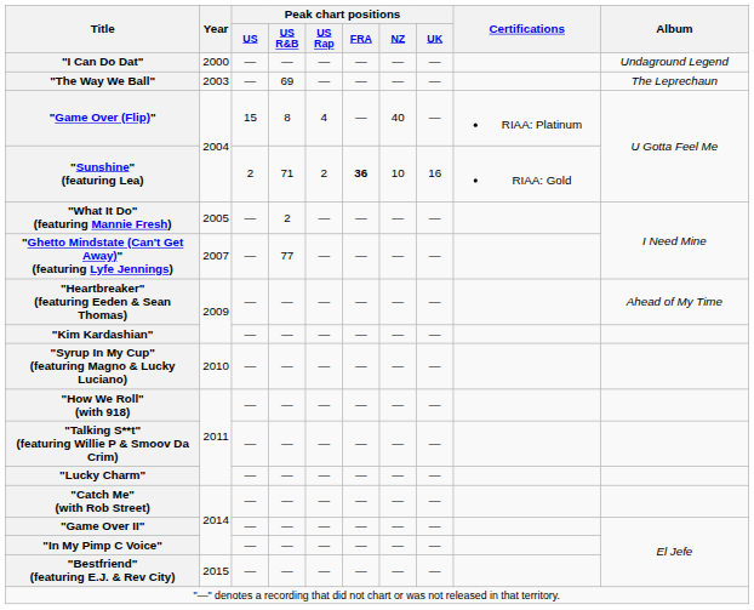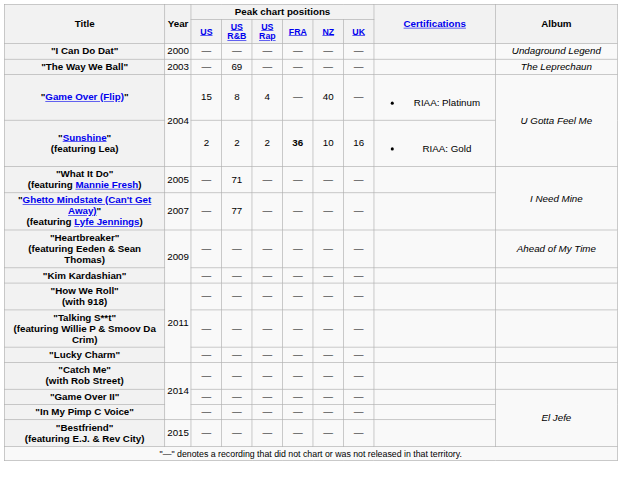 <table class="wikitable plainrowheaders" style="text-align:center;">
 <tr>
 <th scope="col" rowspan="2" style="width:16em;">Title</th>
 <th scope="col" rowspan="2">Year</th>
 <th scope="col" colspan="6">Peak chart positions</th>
 <th scope="col" rowspan="2" style="width:12em;"><a href='#'>Certifications</a></th>
 <th scope="col" rowspan="2" style="width:12em;">Album</th>
 </tr>
 <tr>
 <th style="width:3em; font-size:90%"><a href='#'>US</a><br></th>
 <th style="width:3em; font-size:90%"><a href='#'>US<br>R&B</a></th>
 <th style="width:3em; font-size:90%"><a href='#'>US<br>Rap</a></th>
 <th style="width:3em; font-size:90%"><a href='#'>FRA</a></th>
 <th style="width:3em; font-size:90%"><a href='#'>NZ</a></th>
 <th style="width:3em; font-size:90%"><a href='#'>UK</a></th>
 </tr>
 <tr>
 <th scope="row">"I Can Do Dat"</th>
 <td>2000</td>
 <td>—</td>
 <td>—</td>
 <td>—</td>
 <td>—</td>
 <td>—</td>
 <td>—</td>
 <td></td>
 <td><em>Undaground Legend</em></td>
 </tr>
 <tr>
 <th scope="row">"The Way We Ball"</th>
 <td>2003</td>
 <td>—</td>
 <td>69</td>
 <td>—</td>
 <td>—</td>
 <td>—</td>
 <td>—</td>
 <td></td>
 <td><em>The Leprechaun</em></td>
 </tr>
 <tr>
 <th scope="row">"<a href='#'>Game Over (Flip)</a>"</th>
 <td rowspan="2">2004</td>
 <td>15</td>
 <td>8</td>
 <td>4</td>
 <td>—</td>
 <td>40</td>
 <td>—</td>
 <td><br><ul><li>RIAA: Platinum</li></ul></td>
 <td rowspan="2"><em>U Gotta Feel Me</em></td>
 </tr>
 <tr>
 <th scope="row">"<a href='#'>Sunshine</a>"<br><span>(featuring Lea)</span></th>
 <td>2</td>
-<td>71</td>
+<td>2</td>
 <td>2</td>
 <td><strong>36</strong></td>
 <td>10</td>
 <td>16</td>
 <td><br><ul><li>RIAA: Gold</li></ul></td>
 </tr>
 <tr>
 <th scope="row">"What It Do"<br><span>(featuring <a href='#'>Mannie Fresh</a>)</span></th>
 <td>2005</td>
 <td>—</td>
-<td>2</td>
+<td>71</td>
 <td>—</td>
 <td>—</td>
 <td>—</td>
 <td>—</td>
 <td></td>
 <td rowspan="2"><em>I Need Mine</em></td>
 </tr>
 <tr>
 <th scope="row">"<a href='#'>Ghetto Mindstate (Can't Get Away)</a>"<br><span>(featuring <a href='#'>Lyfe Jennings</a>)</span></th>
 <td>2007</td>
 <td>—</td>
 <td>77</td>
 <td>—</td>
 <td>—</td>
 <td>—</td>
 <td>—</td>
 <td></td>
 </tr>
 <tr>
 <th scope="row">"Heartbreaker"<br><span>(featuring Eeden & Sean Thomas)</span></th>
 <td rowspan="2">2009</td>
 <td>—</td>
 <td>—</td>
 <td>—</td>
 <td>—</td>
 <td>—</td>
 <td>—</td>
 <td></td>
 <td><em>Ahead of My Time</em></td>
 </tr>
 <tr>
 <th scope="row">"Kim Kardashian"</th>
-<td>—</td>
-<td>—</td>
-<td>—</td>
-<td>—</td>
-<td>—</td>
-<td>—</td>
-<td></td>
-<td></td>
-</tr>
-<tr>
-<th scope="row">"Syrup In My Cup"<br><span>(featuring Magno & Lucky Luciano)</span></th>
-<td>2010</td>
 <td>—</td>
 <td>—</td>
 <td>—</td>
 <td>—</td>
 <td>—</td>
 <td>—</td>
 <td></td>
 <td></td>
 </tr>
 <tr>
 <th scope="row">"How We Roll"<br><span>(with 918)</span></th>
 <td rowspan="3">2011</td>
 <td>—</td>
 <td>—</td>
 <td>—</td>
 <td>—</td>
 <td>—</td>
 <td>—</td>
 <td></td>
 <td></td>
 </tr>
 <tr>
 <th scope="row">"Talking S**t"<br><span>(featuring Willie P & Smoov Da Crim)</span></th>
 <td>—</td>
 <td>—</td>
 <td>—</td>
 <td>—</td>
 <td>—</td>
 <td>—</td>
 <td></td>
 <td></td>
 </tr>
 <tr>
 <th scope="row">"Lucky Charm"</th>
 <td>—</td>
 <td>—</td>
 <td>—</td>
 <td>—</td>
 <td>—</td>
 <td>—</td>
 <td></td>
 <td></td>
 </tr>
 <tr>
 <th scope="row">"Catch Me"<br><span>(with Rob Street)</span></th>
 <td rowspan="3">2014</td>
 <td>—</td>
 <td>—</td>
 <td>—</td>
 <td>—</td>
 <td>—</td>
 <td>—</td>
 <td></td>
 <td></td>
 </tr>
 <tr>
 <th scope="row">"Game Over II"</th>
 <td>—</td>
 <td>—</td>
 <td>—</td>
 <td>—</td>
 <td>—</td>
 <td>—</td>
 <td></td>
 <td rowspan="3"><em>El Jefe</em></td>
 </tr>
 <tr>
 <th scope="row">"In My Pimp C Voice"</th>
 <td>—</td>
 <td>—</td>
 <td>—</td>
 <td>—</td>
 <td>—</td>
 <td>—</td>
 <td></td>
 </tr>
 <tr>
 <th scope="row">"Bestfriend"<br><span>(featuring E.J. & Rev City)</span></th>
 <td rowspan="1">2015</td>
 <td>—</td>
 <td>—</td>
 <td>—</td>
 <td>—</td>
 <td>—</td>
 <td>—</td>
 <td></td>
 </tr>
 <tr>
 <td colspan="10" style="font-size:90%">"—" denotes a recording that did not chart or was not released in that territory.</td>
 </tr>
 </table>
